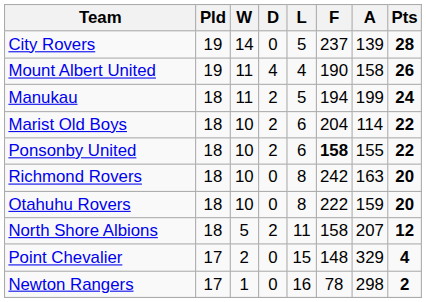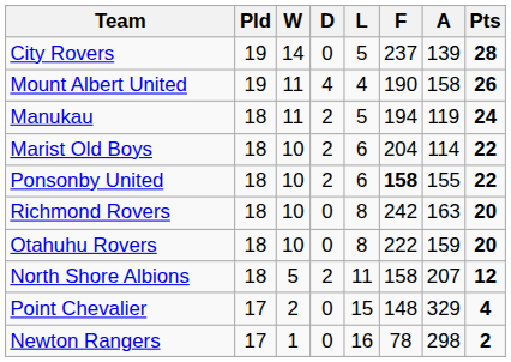 <table class="wikitable" style="text-align:center;">
 <tr>
 <th width=175>Team</th>
 <th width=20 abbr="Played">Pld</th>
 <th width=20 abbr="Won">W</th>
 <th width=20 abbr="Drawn">D</th>
 <th width=20 abbr="Lost">L</th>
 <th width=20 abbr="For">F</th>
 <th width=20 abbr="Against">A</th>
 <th width=20 abbr="Points">Pts</th>
 </tr>
 <tr>
 <td style="text-align:left;"><a href='#'>City Rovers</a></td>
 <td>19</td>
 <td>14</td>
 <td>0</td>
 <td>5</td>
 <td>237</td>
 <td>139</td>
 <td><strong>28</strong></td>
 </tr>
 <tr>
 <td style="text-align:left;"><a href='#'>Mount Albert United</a></td>
 <td>19</td>
 <td>11</td>
 <td>4</td>
 <td>4</td>
 <td>190</td>
 <td>158</td>
 <td><strong>26</strong></td>
 </tr>
 <tr>
 <td style="text-align:left;"><a href='#'>Manukau</a></td>
 <td>18</td>
 <td>11</td>
 <td>2</td>
 <td>5</td>
 <td>194</td>
-<td>199</td>
+<td>119</td>
 <td><strong>24</strong></td>
 </tr>
 <tr>
 <td style="text-align:left;"><a href='#'>Marist Old Boys</a></td>
 <td>18</td>
 <td>10</td>
 <td>2</td>
 <td>6</td>
 <td>204</td>
 <td>114</td>
 <td><strong>22</strong></td>
 </tr>
 <tr>
 <td style="text-align:left;"><a href='#'>Ponsonby United</a></td>
 <td>18</td>
 <td>10</td>
 <td>2</td>
 <td>6</td>
 <td><strong>158</strong></td>
 <td>155</td>
 <td><strong>22</strong></td>
 </tr>
 <tr>
 <td style="text-align:left;"><a href='#'>Richmond Rovers</a></td>
 <td>18</td>
 <td>10</td>
 <td>0</td>
 <td>8</td>
 <td>242</td>
 <td>163</td>
 <td><strong>20</strong></td>
 </tr>
 <tr>
 <td style="text-align:left;"><a href='#'>Otahuhu Rovers</a></td>
 <td>18</td>
 <td>10</td>
 <td>0</td>
 <td>8</td>
 <td>222</td>
 <td>159</td>
 <td><strong>20</strong></td>
 </tr>
 <tr>
 <td style="text-align:left;"><a href='#'>North Shore Albions</a></td>
 <td>18</td>
 <td>5</td>
 <td>2</td>
 <td>11</td>
 <td>158</td>
 <td>207</td>
 <td><strong>12</strong></td>
 </tr>
 <tr>
 <td style="text-align:left;"><a href='#'>Point Chevalier</a></td>
 <td>17</td>
 <td>2</td>
 <td>0</td>
 <td>15</td>
 <td>148</td>
 <td>329</td>
 <td><strong>4</strong></td>
 </tr>
 <tr>
 <td style="text-align:left;"><a href='#'>Newton Rangers</a></td>
 <td>17</td>
 <td>1</td>
 <td>0</td>
 <td>16</td>
 <td>78</td>
 <td>298</td>
 <td><strong>2</strong></td>
 </tr>
 <tr>
 </tr>
 </table>
